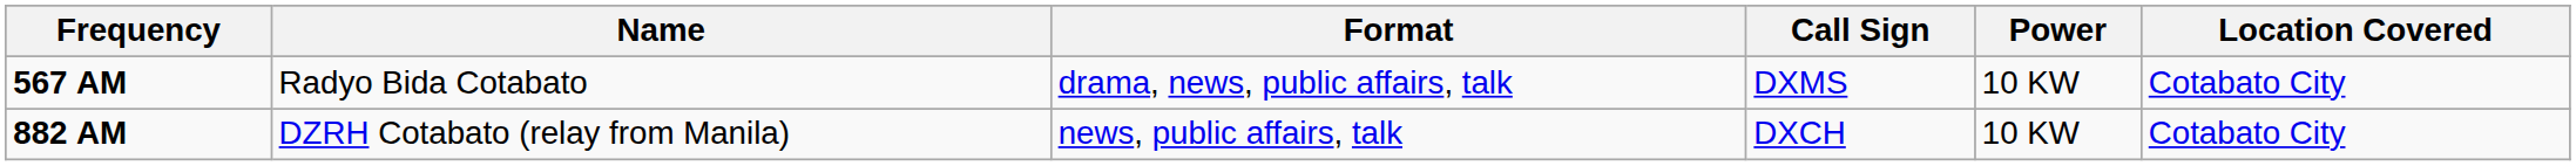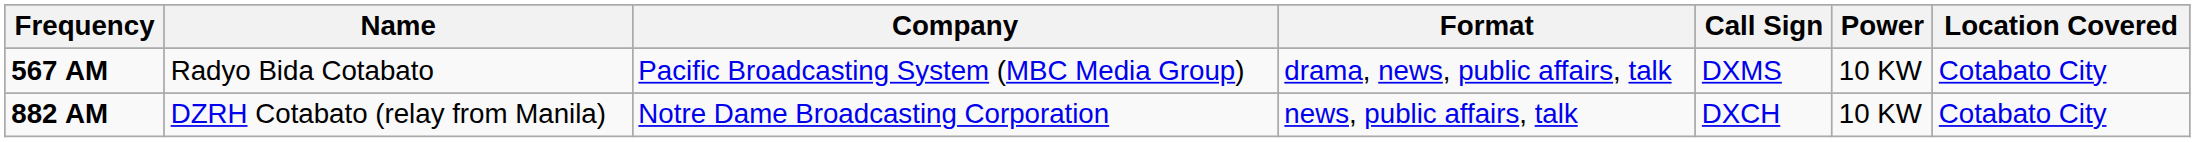 <table class="sortable wikitable" style="width:100%">
 <tr>
 <th>Frequency</th>
 <th>Name</th>
+<th>Company</th>
 <th>Format</th>
 <th>Call Sign</th>
 <th>Power</th>
 <th>Location Covered</th>
 </tr>
 <tr>
 <td><strong>567 AM</strong></td>
 <td>Radyo Bida Cotabato</td>
+<td><a href='#'>Pacific Broadcasting System</a> (<a href='#'>MBC Media Group</a>)</td>
 <td><a href='#'>drama</a>, <a href='#'>news</a>, <a href='#'>public affairs</a>, <a href='#'>talk</a></td>
 <td><a href='#'>DXMS</a></td>
 <td>10 KW</td>
 <td><a href='#'>Cotabato City</a></td>
 </tr>
 <tr>
 <td><strong>882 AM</strong></td>
 <td><a href='#'>DZRH</a> Cotabato (relay from Manila)</td>
+<td><a href='#'>Notre Dame Broadcasting Corporation</a></td>
 <td><a href='#'>news</a>, <a href='#'>public affairs</a>, <a href='#'>talk</a></td>
 <td><a href='#'>DXCH</a></td>
 <td>10 KW</td>
 <td><a href='#'>Cotabato City</a></td>
 </tr>
 </table>
